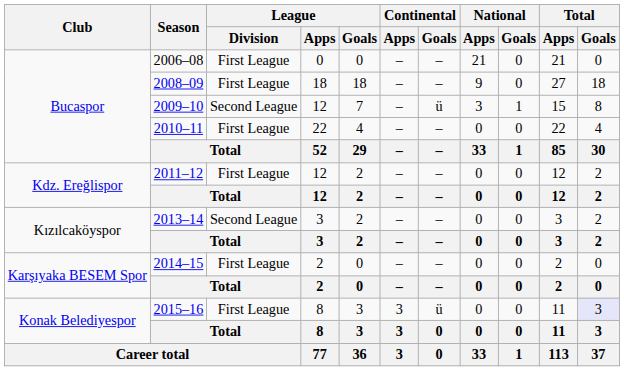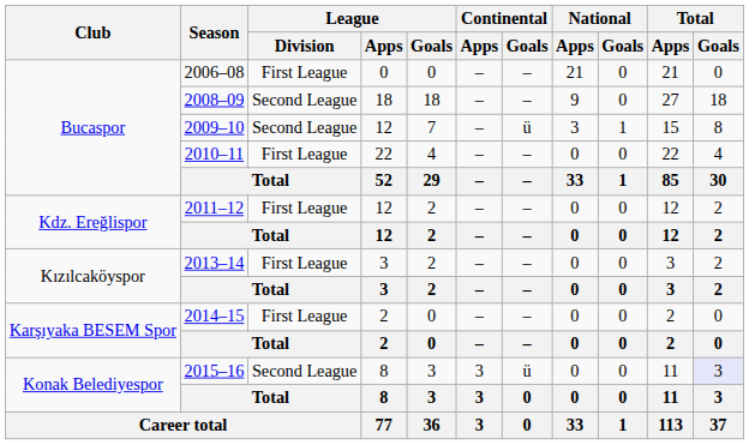 <table class="wikitable" style="text-align: center;">
 <tr>
 <th rowspan="2">Club</th>
 <th rowspan="2">Season</th>
 <th colspan="3">League</th>
 <th colspan="2">Continental</th>
 <th colspan="2">National</th>
 <th colspan="2">Total</th>
 </tr>
 <tr>
 <th>Division</th>
 <th>Apps</th>
 <th>Goals</th>
 <th>Apps</th>
 <th>Goals</th>
 <th>Apps</th>
 <th>Goals</th>
 <th>Apps</th>
 <th>Goals</th>
 </tr>
 <tr>
 <td rowspan=5><a href='#'>Bucaspor</a></td>
 <td>2006–08</td>
 <td>First League</td>
 <td>0</td>
 <td>0</td>
 <td>–</td>
 <td>–</td>
 <td>21</td>
 <td>0</td>
 <td>21</td>
 <td>0</td>
 </tr>
 <tr>
 <td><a href='#'>2008–09</a></td>
-<td>First League</td>
+<td>Second League</td>
 <td>18</td>
 <td>18</td>
 <td>–</td>
 <td>–</td>
 <td>9</td>
 <td>0</td>
 <td>27</td>
 <td>18</td>
 </tr>
 <tr>
 <td><a href='#'>2009–10</a></td>
 <td>Second League</td>
 <td>12</td>
 <td>7</td>
 <td>–</td>
 <td>ü</td>
 <td>3</td>
 <td>1</td>
 <td>15</td>
 <td>8</td>
 </tr>
 <tr>
 <td><a href='#'>2010–11</a></td>
 <td>First League</td>
 <td>22</td>
 <td>4</td>
 <td>–</td>
 <td>–</td>
 <td>0</td>
 <td>0</td>
 <td>22</td>
 <td>4</td>
 </tr>
 <tr>
 <th colspan=2>Total</th>
 <th>52</th>
 <th>29</th>
 <th>–</th>
 <th>–</th>
 <th>33</th>
 <th>1</th>
 <th>85</th>
 <th>30</th>
 </tr>
 <tr>
 <td rowspan=2><a href='#'>Kdz. Ereğlispor</a></td>
 <td><a href='#'>2011–12</a></td>
 <td>First League</td>
 <td>12</td>
 <td>2</td>
 <td>–</td>
 <td>–</td>
 <td>0</td>
 <td>0</td>
 <td>12</td>
 <td>2</td>
 </tr>
 <tr>
 <th colspan=2>Total</th>
 <th>12</th>
 <th>2</th>
 <th>–</th>
 <th>–</th>
 <th>0</th>
 <th>0</th>
 <th>12</th>
 <th>2</th>
 </tr>
 <tr>
 <td rowspan=2>Kızılcaköyspor</td>
 <td><a href='#'>2013–14</a></td>
-<td>Second League</td>
+<td>First League</td>
 <td>3</td>
 <td>2</td>
 <td>–</td>
 <td>–</td>
 <td>0</td>
 <td>0</td>
 <td>3</td>
 <td>2</td>
 </tr>
 <tr>
 <th colspan=2>Total</th>
 <th>3</th>
 <th>2</th>
 <th>–</th>
 <th>–</th>
 <th>0</th>
 <th>0</th>
 <th>3</th>
 <th>2</th>
 </tr>
 <tr>
 <td rowspan=2><a href='#'>Karşıyaka BESEM Spor</a></td>
 <td><a href='#'>2014–15</a></td>
 <td>First League</td>
 <td>2</td>
 <td>0</td>
 <td>–</td>
 <td>–</td>
 <td>0</td>
 <td>0</td>
 <td>2</td>
 <td>0</td>
 </tr>
 <tr>
 <th colspan=2>Total</th>
 <th>2</th>
 <th>0</th>
 <th>–</th>
 <th>–</th>
 <th>0</th>
 <th>0</th>
 <th>2</th>
 <th>0</th>
 </tr>
 <tr>
 <td rowspan=2><a href='#'>Konak Belediyespor</a></td>
 <td><a href='#'>2015–16</a></td>
-<td>First League</td>
+<td>Second League</td>
 <td>8</td>
 <td>3</td>
 <td>3</td>
 <td>ü</td>
 <td>0</td>
 <td>0</td>
 <td>11</td>
 <td style="background: lavender;">3</td>
 </tr>
 <tr>
 <th colspan=2>Total</th>
 <th>8</th>
 <th>3</th>
 <th>3</th>
 <th>0</th>
 <th>0</th>
 <th>0</th>
 <th>11</th>
 <th>3</th>
 </tr>
 <tr>
 <th colspan=3>Career total</th>
 <th>77</th>
 <th>36</th>
 <th>3</th>
 <th>0</th>
 <th>33</th>
 <th>1</th>
 <th>113</th>
 <th>37</th>
 </tr>
 </table>
